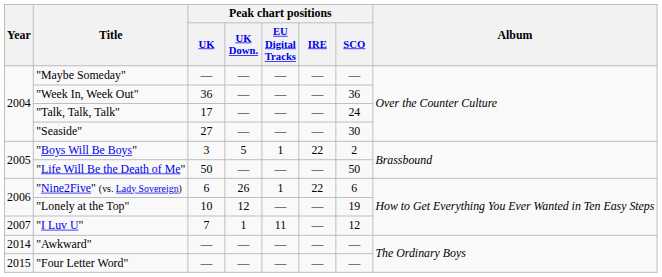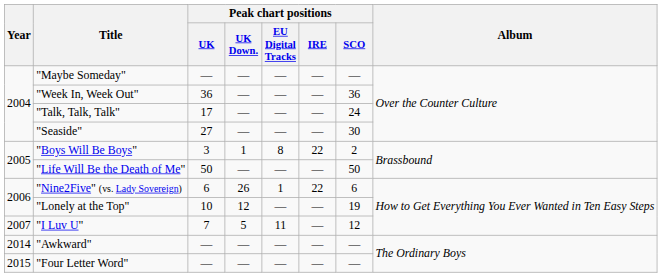 <table class="wikitable plainrowheaders">
 <tr>
 <th rowspan="2">Year</th>
 <th rowspan="2">Title</th>
 <th colspan="5">Peak chart positions</th>
 <th rowspan="2">Album</th>
 </tr>
 <tr>
 <th scope="col" style="width:3em;font-size:90%;"><a href='#'>UK</a><br></th>
 <th scope="col" style="width:3em;font-size:90%;"><a href='#'>UK<br>Down.</a><br></th>
 <th scope="col" style="width:3em;font-size:90%;"><a href='#'>EU <br>Digital<br>Tracks</a><br></th>
 <th scope="col" style="width:3em;font-size:90%;"><a href='#'>IRE</a><br></th>
 <th scope="col" style="width:3em;font-size:90%;"><a href='#'>SCO</a><br></th>
 </tr>
 <tr>
 <td style="text-align:center;" rowspan="4">2004</td>
 <td align="left">"Maybe Someday"</td>
 <td style="text-align:center;">—</td>
 <td style="text-align:center;">—</td>
 <td style="text-align:center;">—</td>
 <td style="text-align:center;">—</td>
 <td style="text-align:center;">—</td>
 <td style="text-align:left;"  rowspan="4"><em>Over the Counter Culture</em></td>
 </tr>
 <tr>
 <td align="left">"Week In, Week Out"</td>
 <td style="text-align:center;">36</td>
 <td style="text-align:center;">—</td>
 <td style="text-align:center;">—</td>
 <td style="text-align:center;">—</td>
 <td style="text-align:center;">36</td>
 </tr>
 <tr>
 <td align="left">"Talk, Talk, Talk"</td>
 <td style="text-align:center;">17</td>
 <td style="text-align:center;">—</td>
 <td style="text-align:center;">—</td>
 <td style="text-align:center;">—</td>
 <td style="text-align:center;">24</td>
 </tr>
 <tr>
 <td align="left">"Seaside"</td>
 <td style="text-align:center;">27</td>
 <td style="text-align:center;">—</td>
 <td style="text-align:center;">—</td>
 <td style="text-align:center;">—</td>
 <td style="text-align:center;">30</td>
 </tr>
 <tr>
 <td style="text-align:center;" rowspan="2">2005</td>
 <td align="left">"<a href='#'>Boys Will Be Boys</a>"</td>
 <td style="text-align:center;">3</td>
-<td style="text-align:center;">5</td>
 <td style="text-align:center;">1</td>
+<td style="text-align:center;">8</td>
 <td style="text-align:center;">22</td>
 <td style="text-align:center;">2</td>
 <td style="text-align:left;"  rowspan="2"><em>Brassbound</em></td>
 </tr>
 <tr>
 <td align="left">"<a href='#'>Life Will Be the Death of Me</a>"</td>
 <td style="text-align:center;">50</td>
 <td style="text-align:center;">—</td>
 <td style="text-align:center;">—</td>
 <td style="text-align:center;">—</td>
 <td style="text-align:center;">50</td>
 </tr>
 <tr>
 <td style="text-align:center;" rowspan="2">2006</td>
 <td align="left">"<a href='#'>Nine2Five</a>" <small>(vs. <a href='#'>Lady Sovereign</a>)</small></td>
 <td style="text-align:center;">6</td>
 <td style="text-align:center;">26</td>
 <td style="text-align:center;">1</td>
 <td style="text-align:center;">22</td>
 <td style="text-align:center;">6</td>
 <td style="text-align:left;"  rowspan="3"><em>How to Get Everything You Ever Wanted in Ten Easy Steps</em></td>
 </tr>
 <tr>
 <td align="left">"Lonely at the Top"</td>
 <td style="text-align:center;">10</td>
 <td style="text-align:center;">12</td>
 <td style="text-align:center;">—</td>
 <td style="text-align:center;">—</td>
 <td style="text-align:center;">19</td>
 </tr>
 <tr>
 <td style="text-align:center;">2007</td>
 <td align="left">"<a href='#'>I Luv U</a>"</td>
 <td style="text-align:center;">7</td>
-<td style="text-align:center;">1</td>
+<td style="text-align:center;">5</td>
 <td style="text-align:center;">11</td>
 <td style="text-align:center;">—</td>
 <td style="text-align:center;">12</td>
 </tr>
 <tr>
 <td style="text-align:center;">2014</td>
 <td align="left">"Awkward"</td>
 <td style="text-align:center;">—</td>
 <td style="text-align:center;">—</td>
 <td style="text-align:center;">—</td>
 <td style="text-align:center;">—</td>
 <td style="text-align:center;">—</td>
 <td style="text-align:left;"  rowspan="2"><em>The Ordinary Boys</em></td>
 </tr>
 <tr>
 <td style="text-align:center;">2015</td>
 <td align="left">"Four Letter Word"</td>
 <td style="text-align:center;">—</td>
 <td style="text-align:center;">—</td>
 <td style="text-align:center;">—</td>
 <td style="text-align:center;">—</td>
 <td style="text-align:center;">—</td>
 </tr>
 </table>
